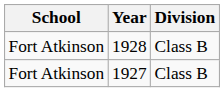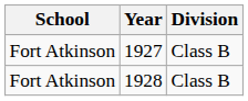 <table class="wikitable">
 <tr>
 <th>School</th>
 <th>Year</th>
 <th>Division</th>
 </tr>
 <tr>
 <td>Fort Atkinson</td>
-<td>1928</td>
+<td>1927</td>
 <td>Class B</td>
 </tr>
 <tr>
 <td>Fort Atkinson</td>
-<td>1927</td>
+<td>1928</td>
 <td>Class B</td>
 </tr>
 </table>
